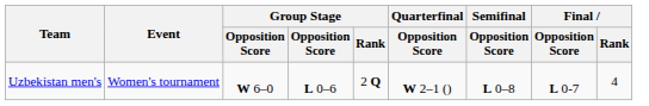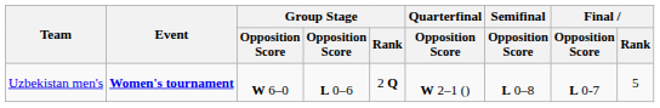 <table class=wikitable style=font-size:90%;text-align:center>
 <tr>
 <th rowspan=2>Team</th>
 <th rowspan=2>Event</th>
 <th colspan=3>Group Stage</th>
 <th>Quarterfinal</th>
 <th>Semifinal</th>
 <th colspan=2>Final / </th>
 </tr>
 <tr style=font-size:95%>
 <th>Opposition<br>Score</th>
 <th>Opposition<br>Score</th>
 <th>Rank</th>
 <th>Opposition<br>Score</th>
 <th>Opposition<br>Score</th>
 <th>Opposition<br>Score</th>
 <th>Rank</th>
 </tr>
 <tr>
 <td align=left><a href='#'>Uzbekistan men's</a></td>
-<td align=left><a href='#'>Women's tournament</a></td>
+<td align=left><strong><a href='#'>Women's tournament</a></strong></td>
 <td><br><strong>W</strong> 6–0</td>
 <td><br><strong>L</strong> 0–6</td>
 <td>2 <strong>Q</strong></td>
 <td><br><strong>W</strong> 2–1 ()</td>
 <td><br><strong>L</strong> 0–8</td>
 <td><br><strong>L</strong> 0-7</td>
-<td>4</td>
+<td>5</td>
 </tr>
 </table>
